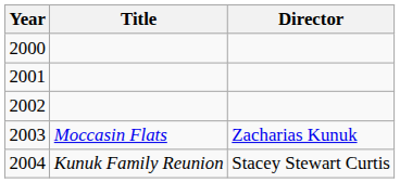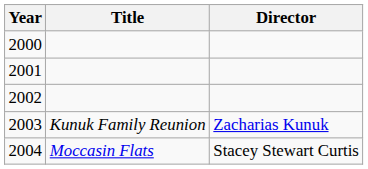 <table class="wikitable">
 <tr>
 <th>Year</th>
 <th>Title</th>
 <th>Director</th>
 </tr>
 <tr>
 <td>2000</td>
 <td></td>
 <td></td>
 </tr>
 <tr>
 <td>2001</td>
 <td></td>
 <td></td>
 </tr>
 <tr>
 <td>2002</td>
 <td></td>
 <td></td>
 </tr>
 <tr>
 <td>2003</td>
-<td><em><a href='#'>Moccasin Flats</a></em></td>
+<td><em>Kunuk Family Reunion</em></td>
 <td><a href='#'>Zacharias Kunuk</a></td>
 </tr>
 <tr>
 <td>2004</td>
-<td><em>Kunuk Family Reunion</em></td>
+<td><em><a href='#'>Moccasin Flats</a></em></td>
 <td>Stacey Stewart Curtis</td>
 </tr>
 </table>
